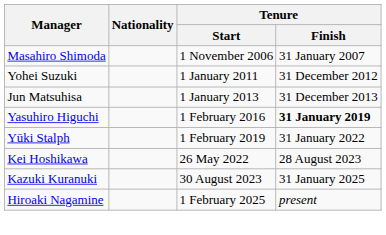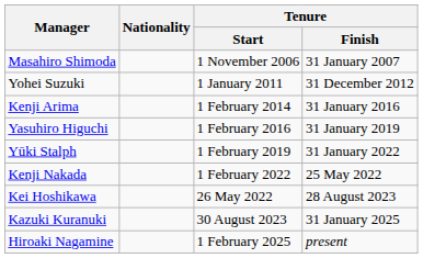 <table class="wikitable">
 <tr>
 <th rowspan="2">Manager</th>
 <th rowspan="2">Nationality</th>
 <th colspan="2">Tenure </th>
 </tr>
 <tr>
 <th>Start</th>
 <th>Finish </th>
 </tr>
 <tr>
 <td><a href='#'>Masahiro Shimoda</a></td>
 <td></td>
 <td>1 November 2006</td>
 <td>31 January 2007<br></td>
 </tr>
 <tr>
 <td>Yohei Suzuki</td>
 <td></td>
 <td>1 January 2011</td>
 <td>31 December 2012<br></td>
 </tr>
 <tr>
-<td>Jun Matsuhisa</td>
+<td><a href='#'>Kenji Arima</a></td>
 <td></td>
-<td>1 January 2013</td>
-<td>31 December 2013<br></td>
+<td>1 February 2014</td>
+<td>31 January 2016<br></td>
 </tr>
 <tr>
 <td><a href='#'>Yasuhiro Higuchi</a></td>
 <td></td>
 <td>1 February 2016</td>
-<td><strong>31 January 2019<br></strong></td>
+<td>31 January 2019<br></td>
 </tr>
 <tr>
 <td><a href='#'>Yūki Stalph</a></td>
 <td></td>
 <td>1 February 2019</td>
 <td>31 January 2022<br></td>
+</tr>
+<tr>
+<td><a href='#'>Kenji Nakada</a></td>
+<td></td>
+<td>1 February 2022</td>
+<td>25 May 2022<br></td>
 </tr>
 <tr>
 <td><a href='#'>Kei Hoshikawa</a></td>
 <td></td>
 <td>26 May 2022</td>
 <td>28 August 2023<br></td>
 </tr>
 <tr>
 <td><a href='#'>Kazuki Kuranuki</a></td>
 <td></td>
 <td>30 August 2023</td>
 <td>31 January 2025<br></td>
 </tr>
 <tr>
 <td><a href='#'>Hiroaki Nagamine</a></td>
 <td></td>
 <td>1 February 2025</td>
 <td><em>present</em><br></td>
 </tr>
 </table>
